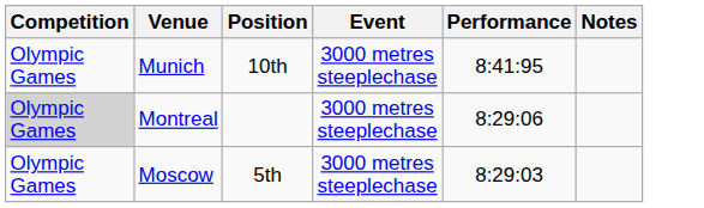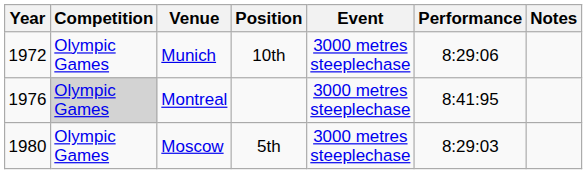 <table class="wikitable" width=60% style="font-size:90%; text-align:center;">
 <tr>
+<th>Year</th>
 <th>Competition</th>
 <th>Venue</th>
 <th>Position</th>
 <th>Event</th>
 <th>Performance</th>
 <th>Notes</th>
 </tr>
 <tr>
+<td>1972</td>
 <td align=left><a href='#'>Olympic Games</a></td>
 <td align=left> <a href='#'>Munich</a></td>
 <td>10th</td>
+<td><a href='#'>3000 metres steeplechase</a></td>
+<td>8:29:06</td>
+<td></td>
+</tr>
+<tr>
+<td>1976</td>
+<td align=left style="background: lightgrey;"><a href='#'>Olympic Games</a></td>
+<td align=left> <a href='#'>Montreal</a></td>
+<td></td>
 <td><a href='#'>3000 metres steeplechase</a></td>
 <td>8:41:95</td>
 <td></td>
 </tr>
 <tr>
-<td align=left style="background: lightgrey;"><a href='#'>Olympic Games</a></td>
-<td align=left> <a href='#'>Montreal</a></td>
-<td></td>
-<td><a href='#'>3000 metres steeplechase</a></td>
-<td>8:29:06</td>
-<td></td>
-</tr>
-<tr>
+<td>1980</td>
 <td align=left><a href='#'>Olympic Games</a></td>
 <td align=left> <a href='#'>Moscow</a></td>
 <td>5th</td>
 <td><a href='#'>3000 metres steeplechase</a></td>
 <td>8:29:03</td>
 <td></td>
 </tr>
 </table>
